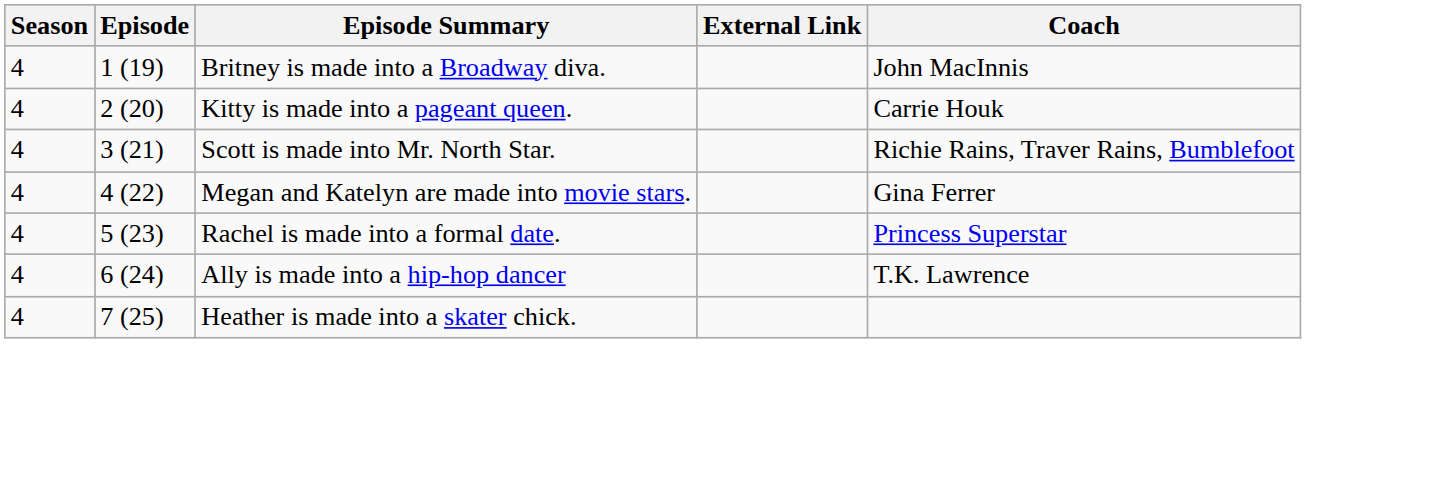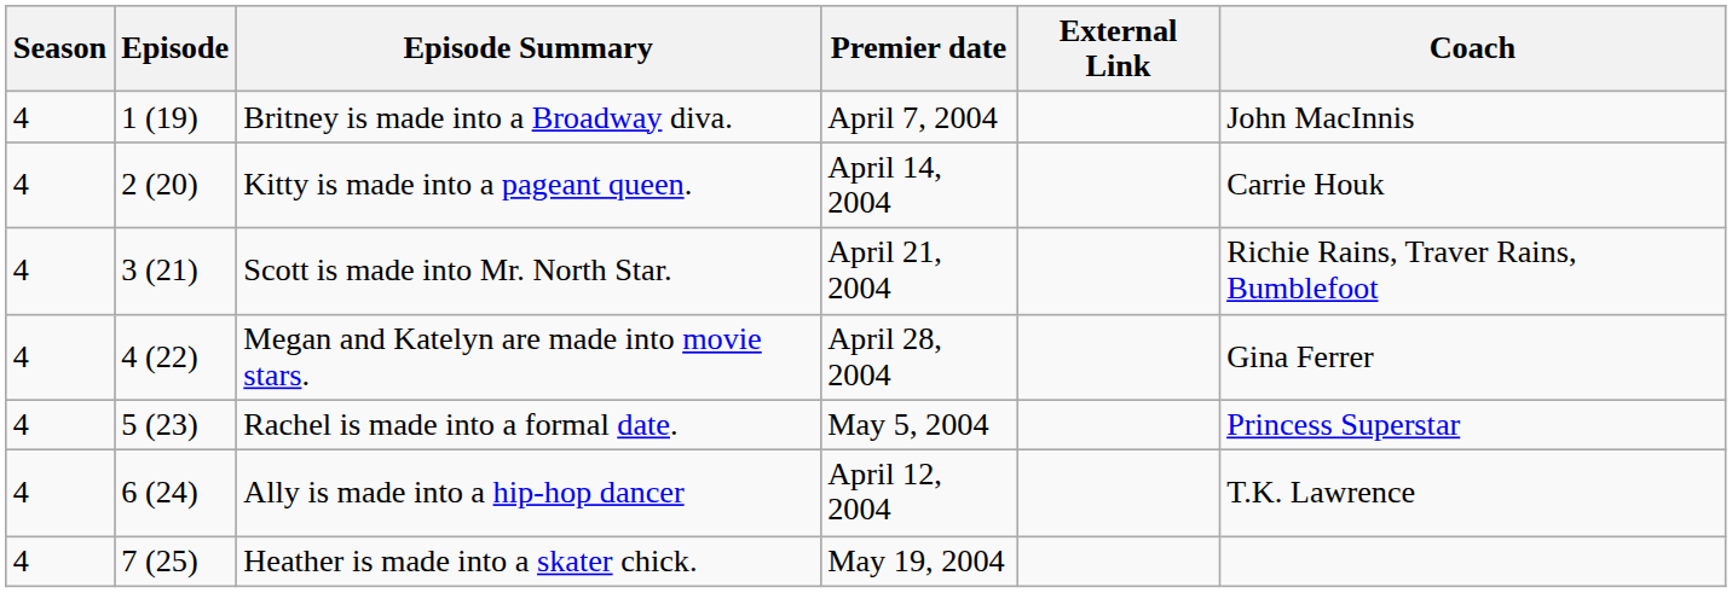 <table class="wikitable">
 <tr>
 <th>Season</th>
 <th>Episode</th>
 <th>Episode Summary</th>
+<th>Premier date</th>
 <th>External Link</th>
 <th>Coach</th>
 </tr>
 <tr>
 <td>4</td>
 <td>1 (19)</td>
 <td>Britney is made into a <a href='#'>Broadway</a> diva.</td>
+<td>April 7, 2004</td>
 <td></td>
 <td>John MacInnis</td>
 </tr>
 <tr>
 <td>4</td>
 <td>2 (20)</td>
 <td>Kitty is made into a <a href='#'>pageant queen</a>.</td>
+<td>April 14, 2004</td>
 <td></td>
 <td>Carrie Houk</td>
 </tr>
 <tr>
 <td>4</td>
 <td>3 (21)</td>
 <td>Scott is made into Mr. North Star.</td>
+<td>April 21, 2004</td>
 <td></td>
 <td>Richie Rains, Traver Rains, <a href='#'>Bumblefoot</a></td>
 </tr>
 <tr>
 <td>4</td>
 <td>4 (22)</td>
 <td>Megan and Katelyn are made into <a href='#'>movie stars</a>.</td>
+<td>April 28, 2004</td>
 <td></td>
 <td>Gina Ferrer</td>
 </tr>
 <tr>
 <td>4</td>
 <td>5 (23)</td>
 <td>Rachel is made into a formal <a href='#'>date</a>.</td>
+<td>May 5, 2004</td>
 <td></td>
 <td><a href='#'>Princess Superstar</a></td>
 </tr>
 <tr>
 <td>4</td>
 <td>6 (24)</td>
 <td>Ally is made into a <a href='#'>hip-hop dancer</a></td>
+<td>April 12, 2004</td>
 <td></td>
 <td>T.K. Lawrence</td>
 </tr>
 <tr>
 <td>4</td>
 <td>7 (25)</td>
 <td>Heather is made into a <a href='#'>skater</a> chick.</td>
+<td>May 19, 2004</td>
 <td></td>
 <td></td>
 </tr>
 </table>
